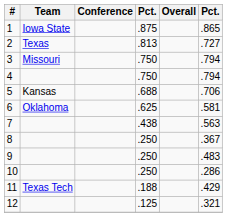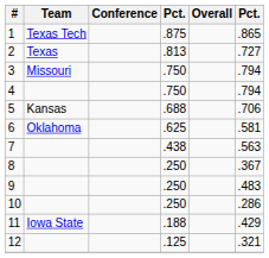 <table class="wikitable">
 <tr>
 <th>#</th>
 <th>Team</th>
 <th>Conference</th>
 <th>Pct.</th>
 <th>Overall</th>
 <th>Pct.</th>
 </tr>
 <tr>
 <td>1</td>
-<td><a href='#'>Iowa State</a></td>
+<td><a href='#'>Texas Tech</a></td>
 <td></td>
 <td>.875</td>
 <td></td>
 <td>.865</td>
 </tr>
 <tr>
 <td>2</td>
 <td><a href='#'>Texas</a></td>
 <td></td>
 <td>.813</td>
 <td></td>
 <td>.727</td>
 </tr>
 <tr>
 <td>3</td>
 <td><a href='#'>Missouri</a></td>
 <td></td>
 <td>.750</td>
 <td></td>
 <td>.794</td>
 </tr>
 <tr>
 <td>4</td>
 <td></td>
 <td></td>
 <td>.750</td>
 <td></td>
 <td>.794</td>
 </tr>
 <tr>
 <td>5</td>
 <td>Kansas</td>
 <td></td>
 <td>.688</td>
 <td></td>
 <td>.706</td>
 </tr>
 <tr>
 <td>6</td>
 <td><a href='#'>Oklahoma</a></td>
 <td></td>
 <td>.625</td>
 <td></td>
 <td>.581</td>
 </tr>
 <tr>
 <td>7</td>
 <td></td>
 <td></td>
 <td>.438</td>
 <td></td>
 <td>.563</td>
 </tr>
 <tr>
 <td>8</td>
 <td></td>
 <td></td>
 <td>.250</td>
 <td></td>
 <td>.367</td>
 </tr>
 <tr>
 <td>9</td>
 <td></td>
 <td></td>
 <td>.250</td>
 <td></td>
 <td>.483</td>
 </tr>
 <tr>
 <td>10</td>
 <td></td>
 <td></td>
 <td>.250</td>
 <td></td>
 <td>.286</td>
 </tr>
 <tr>
 <td>11</td>
-<td><a href='#'>Texas Tech</a></td>
+<td><a href='#'>Iowa State</a></td>
 <td></td>
 <td>.188</td>
 <td></td>
 <td>.429</td>
 </tr>
 <tr>
 <td>12</td>
 <td></td>
 <td></td>
 <td>.125</td>
 <td></td>
 <td>.321</td>
 </tr>
 <tr colspan="7" |>
 </tr>
 </table>
